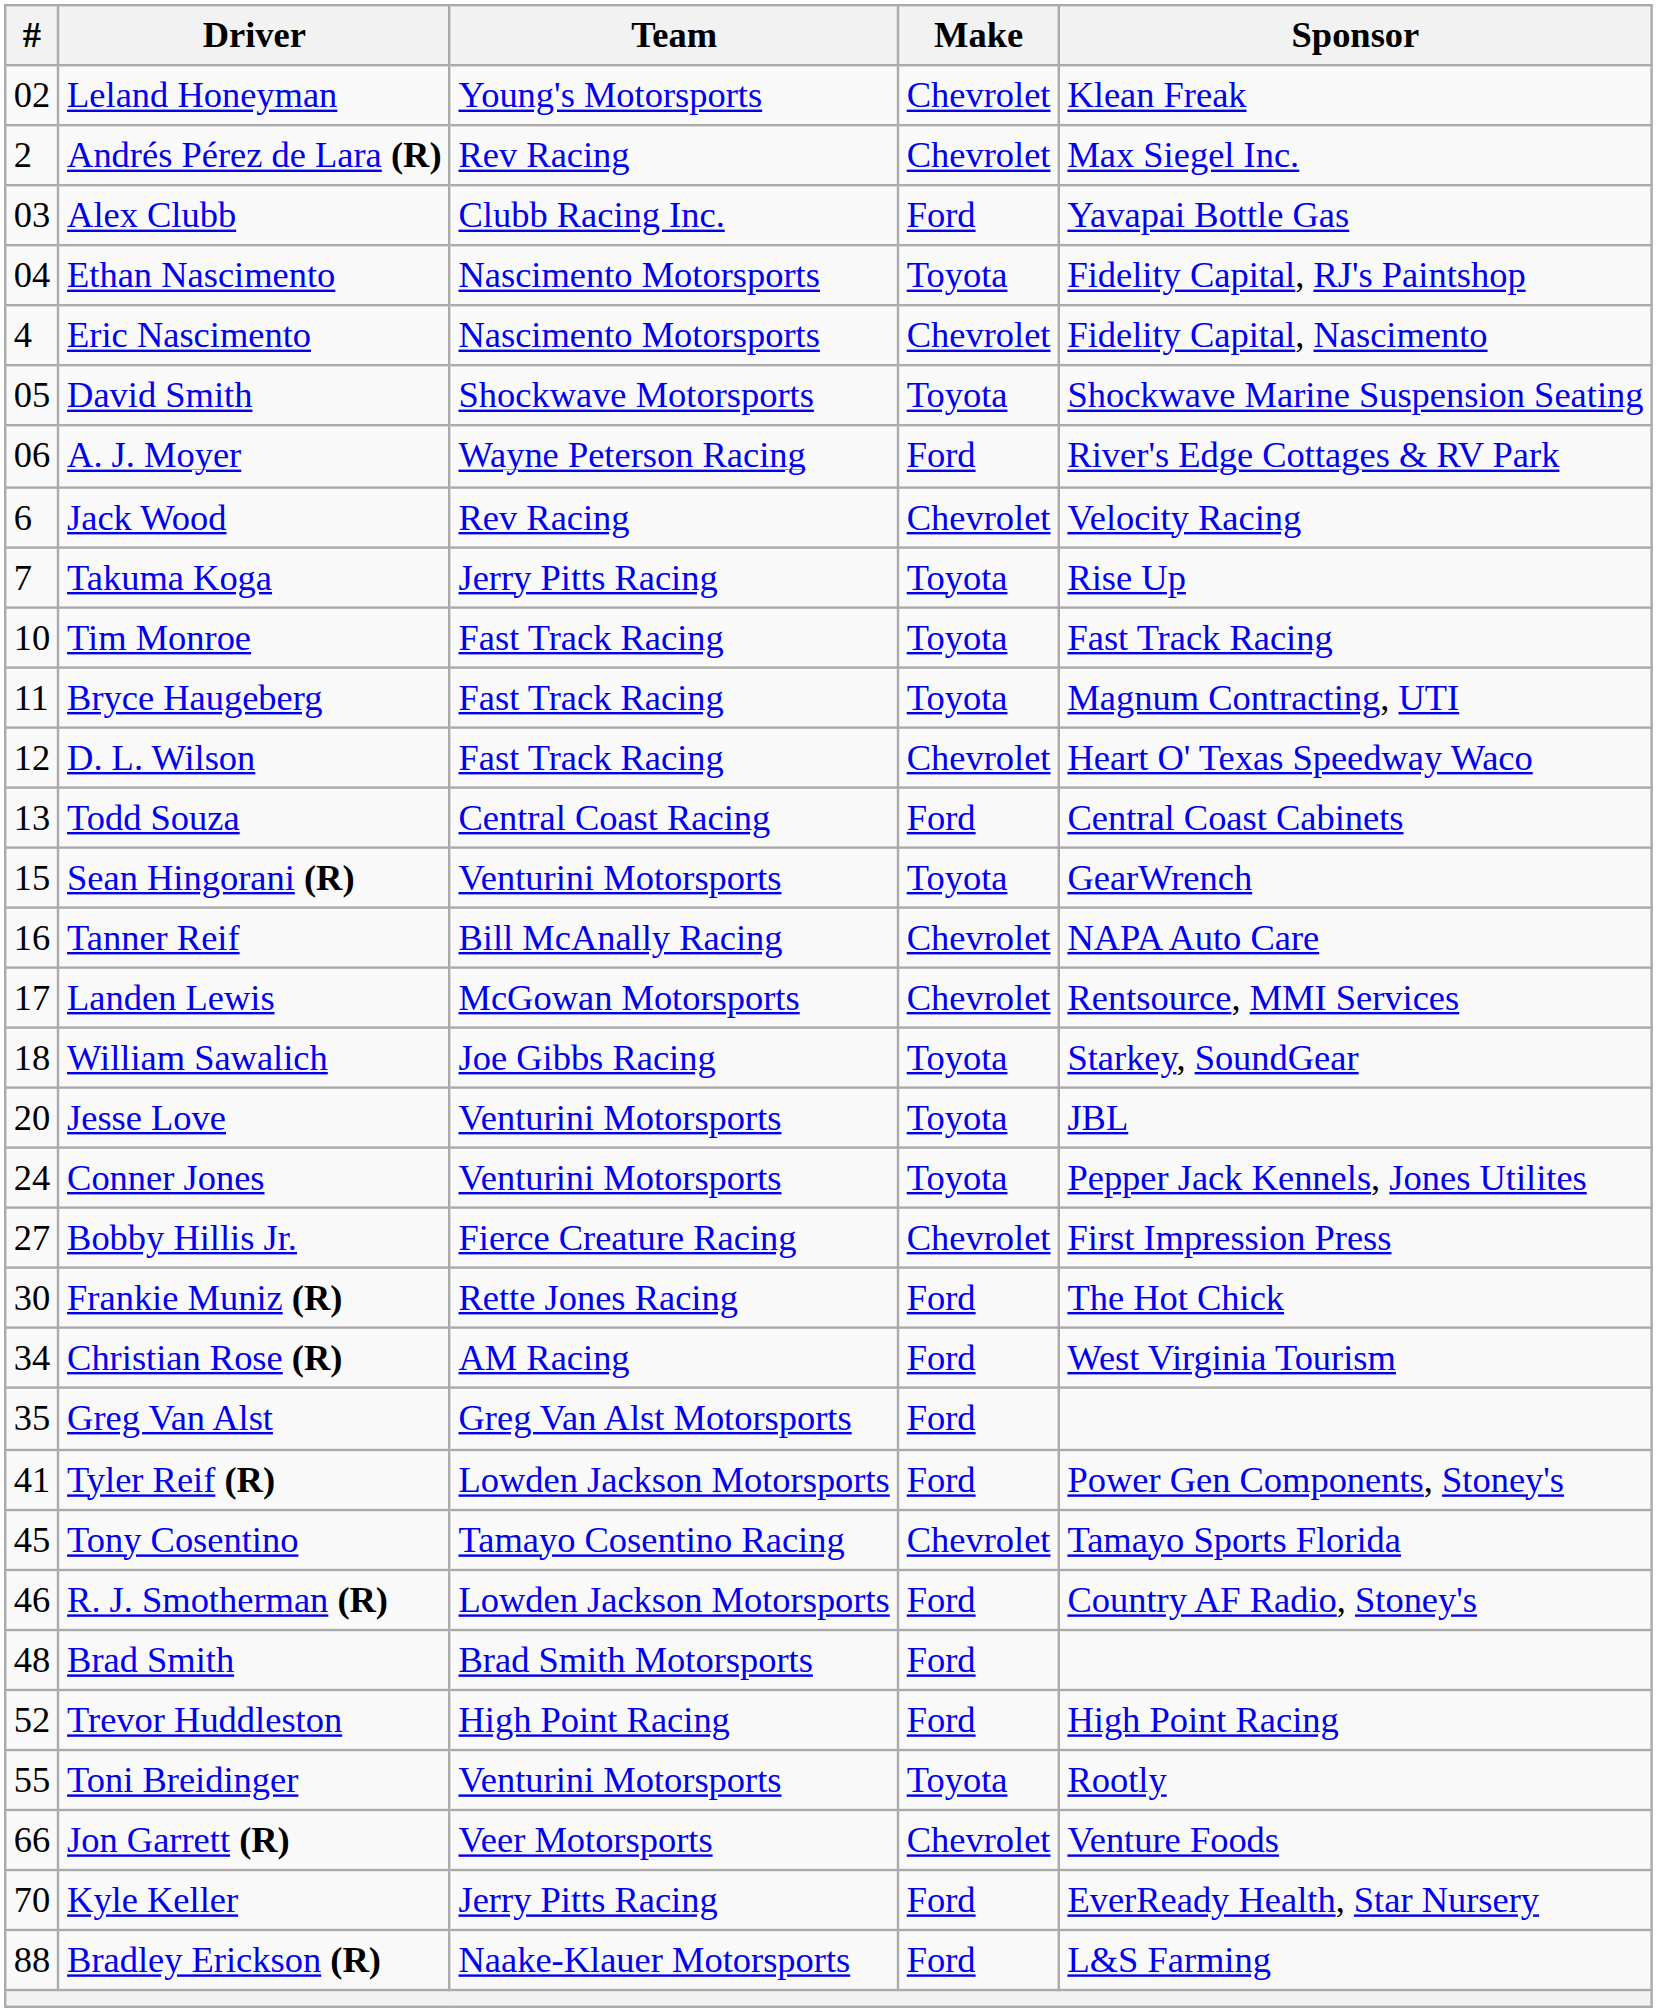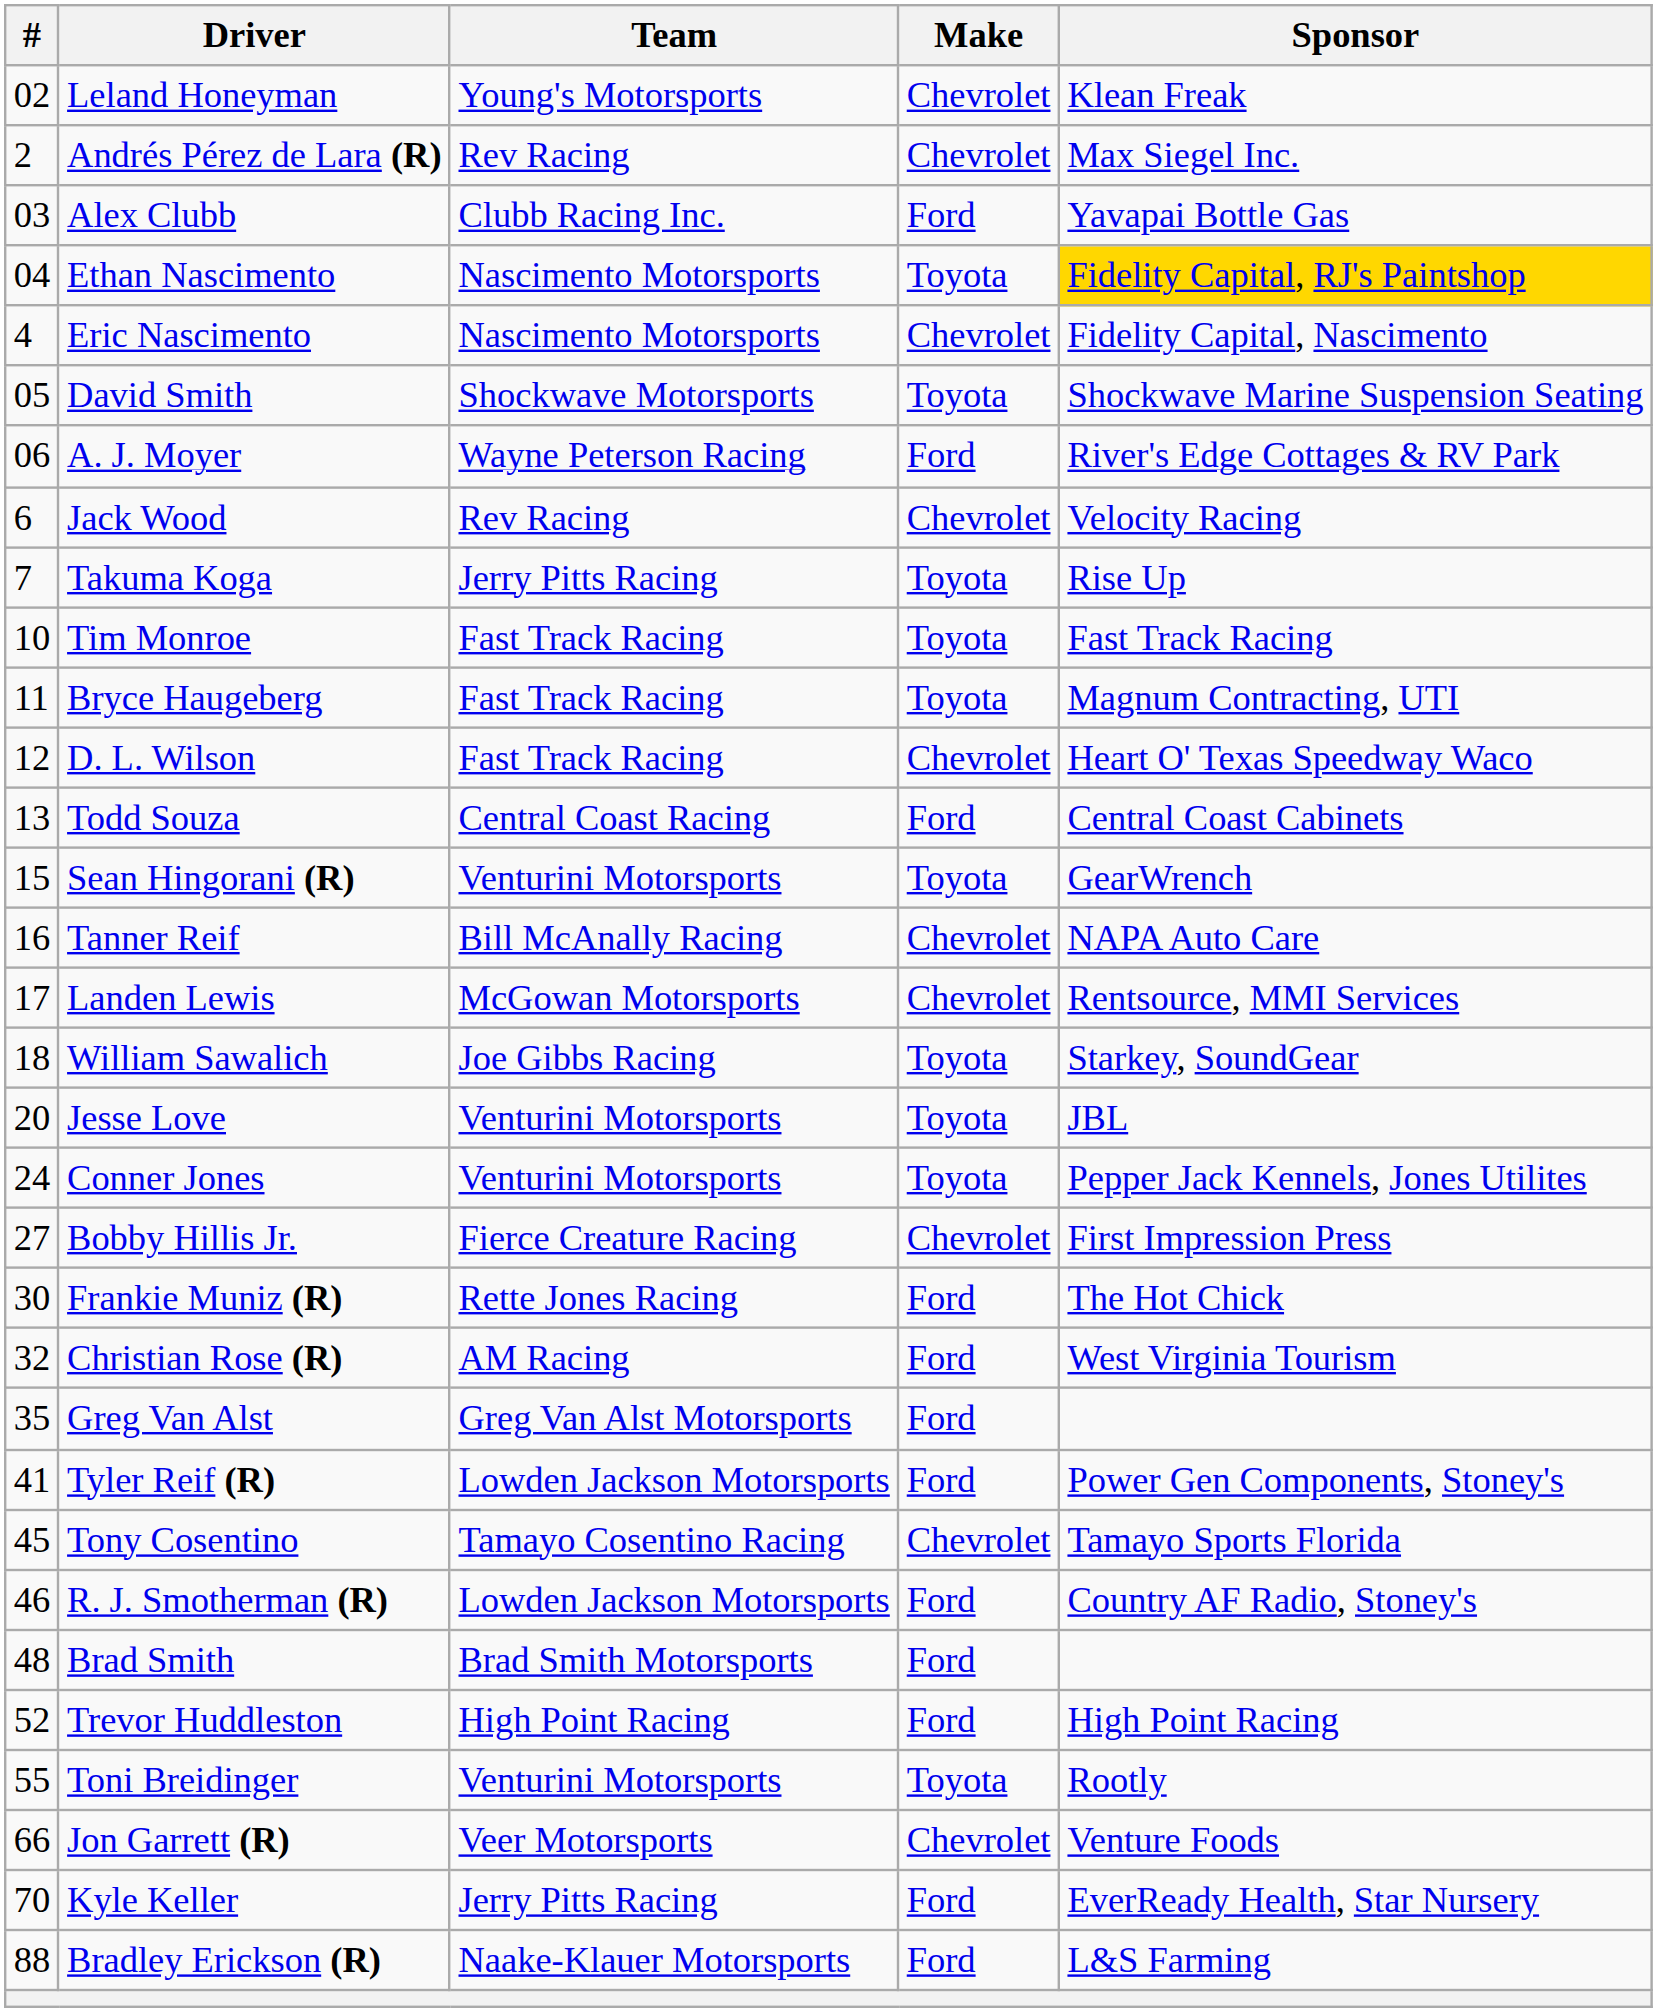 <table class="wikitable" style="font-size: 95%;">
 <tr>
 <th>#</th>
 <th>Driver</th>
 <th>Team</th>
 <th>Make</th>
 <th>Sponsor</th>
 </tr>
 <tr>
 <td>02</td>
 <td><a href='#'>Leland Honeyman</a></td>
 <td><a href='#'>Young's Motorsports</a></td>
 <td><a href='#'>Chevrolet</a></td>
 <td><a href='#'>Klean Freak</a></td>
 </tr>
 <tr>
 <td>2</td>
 <td><a href='#'>Andrés Pérez de Lara</a> <strong>(R)</strong></td>
 <td><a href='#'>Rev Racing</a></td>
 <td><a href='#'>Chevrolet</a></td>
 <td><a href='#'>Max Siegel Inc.</a></td>
 </tr>
 <tr>
 <td>03</td>
 <td><a href='#'>Alex Clubb</a></td>
 <td><a href='#'>Clubb Racing Inc.</a></td>
 <td><a href='#'>Ford</a></td>
 <td><a href='#'>Yavapai Bottle Gas</a></td>
 </tr>
 <tr>
 <td>04</td>
 <td><a href='#'>Ethan Nascimento</a></td>
 <td><a href='#'>Nascimento Motorsports</a></td>
 <td><a href='#'>Toyota</a></td>
-<td><a href='#'>Fidelity Capital</a>, <a href='#'>RJ's Paintshop</a></td>
+<td style="background: gold;"><a href='#'>Fidelity Capital</a>, <a href='#'>RJ's Paintshop</a></td>
 </tr>
 <tr>
 <td>4</td>
 <td><a href='#'>Eric Nascimento</a></td>
 <td><a href='#'>Nascimento Motorsports</a></td>
 <td><a href='#'>Chevrolet</a></td>
 <td><a href='#'>Fidelity Capital</a>, <a href='#'>Nascimento</a></td>
 </tr>
 <tr>
 <td>05</td>
 <td><a href='#'>David Smith</a></td>
 <td><a href='#'>Shockwave Motorsports</a></td>
 <td><a href='#'>Toyota</a></td>
 <td><a href='#'>Shockwave Marine Suspension Seating</a></td>
 </tr>
 <tr>
 <td>06</td>
 <td><a href='#'>A. J. Moyer</a></td>
 <td><a href='#'>Wayne Peterson Racing</a></td>
 <td><a href='#'>Ford</a></td>
 <td><a href='#'>River's Edge Cottages & RV Park</a></td>
 </tr>
 <tr>
 <td>6</td>
 <td><a href='#'>Jack Wood</a></td>
 <td><a href='#'>Rev Racing</a></td>
 <td><a href='#'>Chevrolet</a></td>
 <td><a href='#'>Velocity Racing</a></td>
 </tr>
 <tr>
 <td>7</td>
 <td><a href='#'>Takuma Koga</a></td>
 <td><a href='#'>Jerry Pitts Racing</a></td>
 <td><a href='#'>Toyota</a></td>
 <td><a href='#'>Rise Up</a></td>
 </tr>
 <tr>
 <td>10</td>
 <td><a href='#'>Tim Monroe</a></td>
 <td><a href='#'>Fast Track Racing</a></td>
 <td><a href='#'>Toyota</a></td>
 <td><a href='#'>Fast Track Racing</a></td>
 </tr>
 <tr>
 <td>11</td>
 <td><a href='#'>Bryce Haugeberg</a></td>
 <td><a href='#'>Fast Track Racing</a></td>
 <td><a href='#'>Toyota</a></td>
 <td><a href='#'>Magnum Contracting</a>, <a href='#'>UTI</a></td>
 </tr>
 <tr>
 <td>12</td>
 <td><a href='#'>D. L. Wilson</a></td>
 <td><a href='#'>Fast Track Racing</a></td>
 <td><a href='#'>Chevrolet</a></td>
 <td><a href='#'>Heart O' Texas Speedway Waco</a></td>
 </tr>
 <tr>
 <td>13</td>
 <td><a href='#'>Todd Souza</a></td>
 <td><a href='#'>Central Coast Racing</a></td>
 <td><a href='#'>Ford</a></td>
 <td><a href='#'>Central Coast Cabinets</a></td>
 </tr>
 <tr>
 <td>15</td>
 <td><a href='#'>Sean Hingorani</a> <strong>(R)</strong></td>
 <td><a href='#'>Venturini Motorsports</a></td>
 <td><a href='#'>Toyota</a></td>
 <td><a href='#'>GearWrench</a></td>
 </tr>
 <tr>
 <td>16</td>
 <td nowrap=""><a href='#'>Tanner Reif</a></td>
 <td><a href='#'>Bill McAnally Racing</a></td>
 <td><a href='#'>Chevrolet</a></td>
 <td><a href='#'>NAPA Auto Care</a></td>
 </tr>
 <tr>
 <td>17</td>
 <td><a href='#'>Landen Lewis</a></td>
 <td><a href='#'>McGowan Motorsports</a></td>
 <td><a href='#'>Chevrolet</a></td>
 <td><a href='#'>Rentsource</a>, <a href='#'>MMI Services</a></td>
 </tr>
 <tr>
 <td>18</td>
 <td nowrap=""><a href='#'>William Sawalich</a></td>
 <td><a href='#'>Joe Gibbs Racing</a></td>
 <td><a href='#'>Toyota</a></td>
 <td><a href='#'>Starkey</a>, <a href='#'>SoundGear</a></td>
 </tr>
 <tr>
 <td>20</td>
 <td><a href='#'>Jesse Love</a></td>
 <td><a href='#'>Venturini Motorsports</a></td>
 <td><a href='#'>Toyota</a></td>
 <td><a href='#'>JBL</a></td>
 </tr>
 <tr>
 <td>24</td>
 <td><a href='#'>Conner Jones</a></td>
 <td><a href='#'>Venturini Motorsports</a></td>
 <td><a href='#'>Toyota</a></td>
 <td><a href='#'>Pepper Jack Kennels</a>, <a href='#'>Jones Utilites</a></td>
 </tr>
 <tr>
 <td>27</td>
 <td><a href='#'>Bobby Hillis Jr.</a></td>
 <td><a href='#'>Fierce Creature Racing</a></td>
 <td><a href='#'>Chevrolet</a></td>
 <td><a href='#'>First Impression Press</a></td>
 </tr>
 <tr>
 <td>30</td>
 <td><a href='#'>Frankie Muniz</a> <strong>(R)</strong></td>
 <td><a href='#'>Rette Jones Racing</a></td>
 <td><a href='#'>Ford</a></td>
 <td><a href='#'>The Hot Chick</a></td>
 </tr>
 <tr>
-<td>34</td>
+<td>32</td>
 <td><a href='#'>Christian Rose</a> <strong>(R)</strong></td>
 <td><a href='#'>AM Racing</a></td>
 <td><a href='#'>Ford</a></td>
 <td><a href='#'>West Virginia Tourism</a></td>
 </tr>
 <tr>
 <td>35</td>
 <td><a href='#'>Greg Van Alst</a></td>
 <td nowrap=""><a href='#'>Greg Van Alst Motorsports</a></td>
 <td><a href='#'>Ford</a></td>
 <td></td>
 </tr>
 <tr>
 <td>41</td>
 <td><a href='#'>Tyler Reif</a> <strong>(R)</strong></td>
 <td nowrap=""><a href='#'>Lowden Jackson Motorsports</a></td>
 <td><a href='#'>Ford</a></td>
 <td><a href='#'>Power Gen Components</a>, <a href='#'>Stoney's</a></td>
 </tr>
 <tr>
 <td>45</td>
 <td><a href='#'>Tony Cosentino</a></td>
 <td nowrap=""><a href='#'>Tamayo Cosentino Racing</a></td>
 <td><a href='#'>Chevrolet</a></td>
 <td><a href='#'>Tamayo Sports Florida</a></td>
 </tr>
 <tr>
 <td>46</td>
 <td><a href='#'>R. J. Smotherman</a> <strong>(R)</strong></td>
 <td><a href='#'>Lowden Jackson Motorsports</a></td>
 <td><a href='#'>Ford</a></td>
 <td><a href='#'>Country AF Radio</a>, <a href='#'>Stoney's</a></td>
 </tr>
 <tr>
 <td>48</td>
 <td><a href='#'>Brad Smith</a></td>
 <td><a href='#'>Brad Smith Motorsports</a></td>
 <td><a href='#'>Ford</a></td>
 <td></td>
 </tr>
 <tr>
 <td>52</td>
 <td><a href='#'>Trevor Huddleston</a></td>
 <td><a href='#'>High Point Racing</a></td>
 <td><a href='#'>Ford</a></td>
 <td><a href='#'>High Point Racing</a></td>
 </tr>
 <tr>
 <td>55</td>
 <td><a href='#'>Toni Breidinger</a></td>
 <td><a href='#'>Venturini Motorsports</a></td>
 <td><a href='#'>Toyota</a></td>
 <td><a href='#'>Rootly</a></td>
 </tr>
 <tr>
 <td>66</td>
 <td><a href='#'>Jon Garrett</a> <strong>(R)</strong></td>
 <td><a href='#'>Veer Motorsports</a></td>
 <td><a href='#'>Chevrolet</a></td>
 <td nowrap=""><a href='#'>Venture Foods</a></td>
 </tr>
 <tr>
 <td>70</td>
 <td><a href='#'>Kyle Keller</a></td>
 <td><a href='#'>Jerry Pitts Racing</a></td>
 <td><a href='#'>Ford</a></td>
 <td><a href='#'>EverReady Health</a>, <a href='#'>Star Nursery</a></td>
 </tr>
 <tr>
 <td>88</td>
 <td><a href='#'>Bradley Erickson</a> <strong>(R)</strong></td>
 <td><a href='#'>Naake-Klauer Motorsports</a></td>
 <td><a href='#'>Ford</a></td>
 <td><a href='#'>L&S Farming</a></td>
 </tr>
 <tr>
 <th colspan="5"></th>
 </tr>
 </table>
